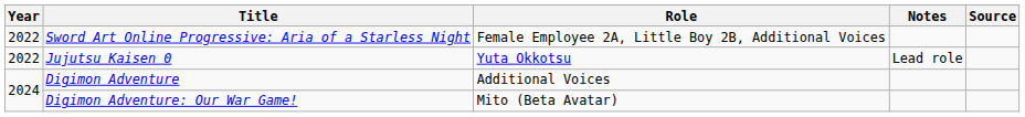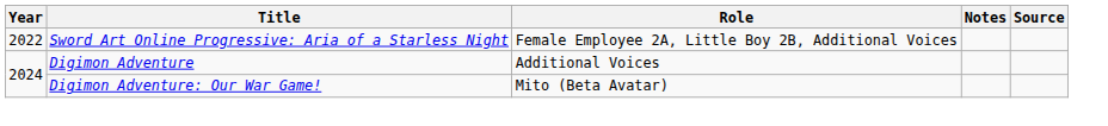 <table class="wikitable sortable plainrowheaders">
 <tr>
 <th>Year</th>
 <th>Title</th>
 <th>Role</th>
 <th class="unsortable">Notes</th>
 <th class="unsortable">Source</th>
 </tr>
 <tr>
 <td>2022</td>
 <td><em><a href='#'>Sword Art Online Progressive: Aria of a Starless Night</a></em></td>
 <td>Female Employee 2A, Little Boy 2B, Additional Voices</td>
 <td></td>
 <td></td>
 </tr>
 <tr>
-<td>2022</td>
-<td><em><a href='#'>Jujutsu Kaisen 0</a></em></td>
-<td><a href='#'>Yuta Okkotsu</a></td>
-<td>Lead role</td>
-<td></td>
-</tr>
-<tr>
 <td rowspan="2">2024</td>
 <td><em><a href='#'>Digimon Adventure</a></em></td>
 <td>Additional Voices</td>
 <td></td>
 <td></td>
 </tr>
 <tr>
 <td><em><a href='#'>Digimon Adventure: Our War Game!</a></em></td>
 <td>Mito (Beta Avatar)</td>
 <td></td>
 <td></td>
 </tr>
 </table>
